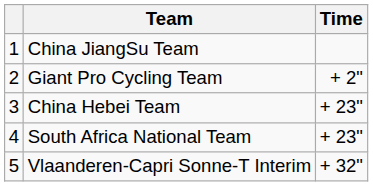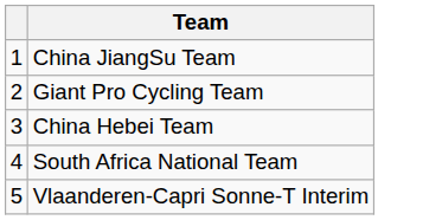 <table class="wikitable">
 <tr>
 <th></th>
 <th>Team</th>
-<th>Time</th>
 </tr>
 <tr>
 <td>1</td>
 <td>China JiangSu Team</td>
-<td align="right"></td>
 </tr>
 <tr>
 <td>2</td>
 <td>Giant Pro Cycling Team</td>
-<td align="right">+ 2"</td>
 </tr>
 <tr>
 <td>3</td>
 <td>China Hebei Team</td>
-<td align="right">+ 23"</td>
 </tr>
 <tr>
 <td>4</td>
 <td>South Africa National Team</td>
-<td align="right">+ 23"</td>
 </tr>
 <tr>
 <td>5</td>
 <td>Vlaanderen-Capri Sonne-T Interim</td>
-<td align="right">+ 32"</td>
 </tr>
 </table>
